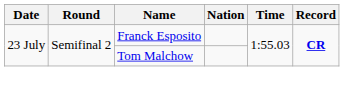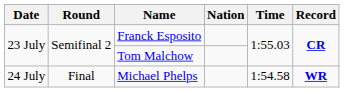 <table class="wikitable" style="text-align:center">
 <tr>
 <th>Date</th>
 <th>Round</th>
 <th>Name</th>
 <th>Nation</th>
 <th>Time</th>
 <th>Record</th>
 </tr>
 <tr>
 <td rowspan="2">23 July</td>
 <td rowspan="2">Semifinal 2</td>
 <td align="left"><a href='#'>Franck Esposito</a><br></td>
 <td align="left"></td>
 <td rowspan="2">1:55.03</td>
 <td rowspan="2"><strong><a href='#'>CR</a></strong></td>
 </tr>
 <tr>
 <td align="left"><a href='#'>Tom Malchow</a></td>
 <td align="left"></td>
 </tr>
+<tr>
+<td>24 July</td>
+<td>Final</td>
+<td align="left"><a href='#'>Michael Phelps</a></td>
+<td align="left"></td>
+<td>1:54.58</td>
+<td><strong><a href='#'>WR</a></strong></td>
+</tr>
 </table>
